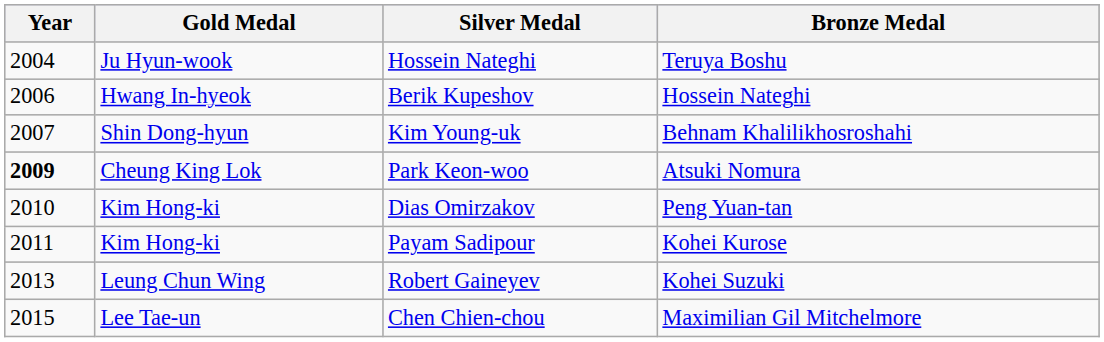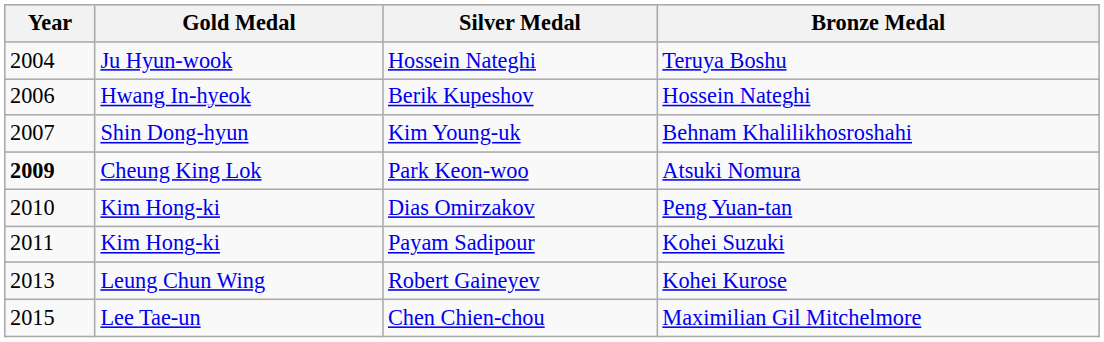 <table class=wikitable style="font-size:90%" width="80%">
 <tr style="background:#ccccff;">
 <th>Year</th>
 <th> <strong>Gold Medal</strong></th>
 <th> <strong>Silver Medal</strong></th>
 <th> <strong>Bronze Medal</strong></th>
 </tr>
 <tr>
 <td>2004</td>
 <td> <a href='#'>Ju Hyun-wook</a></td>
 <td> <a href='#'>Hossein Nateghi</a></td>
 <td> <a href='#'>Teruya Boshu</a></td>
 </tr>
 <tr>
 <td>2006</td>
 <td> <a href='#'>Hwang In-hyeok</a></td>
 <td> <a href='#'>Berik Kupeshov</a></td>
 <td> <a href='#'>Hossein Nateghi</a></td>
 </tr>
 <tr>
 <td>2007</td>
 <td> <a href='#'>Shin Dong-hyun</a></td>
 <td> <a href='#'>Kim Young-uk</a></td>
 <td> <a href='#'>Behnam Khalilikhosroshahi</a></td>
 </tr>
 <tr>
 <td><strong>2009</strong></td>
 <td> <a href='#'>Cheung King Lok</a></td>
 <td> <a href='#'>Park Keon-woo</a></td>
 <td> <a href='#'>Atsuki Nomura</a></td>
 </tr>
 <tr>
 <td>2010</td>
 <td> <a href='#'>Kim Hong-ki</a></td>
 <td> <a href='#'>Dias Omirzakov</a></td>
 <td> <a href='#'>Peng Yuan-tan</a></td>
 </tr>
 <tr>
 <td>2011</td>
 <td> <a href='#'>Kim Hong-ki</a></td>
 <td> <a href='#'>Payam Sadipour</a></td>
-<td> <a href='#'>Kohei Kurose</a></td>
+<td> <a href='#'>Kohei Suzuki</a></td>
 </tr>
 <tr>
 <td>2013</td>
 <td> <a href='#'>Leung Chun Wing</a></td>
 <td> <a href='#'>Robert Gaineyev</a></td>
-<td> <a href='#'>Kohei Suzuki</a></td>
+<td> <a href='#'>Kohei Kurose</a></td>
 </tr>
 <tr>
 <td>2015</td>
 <td> <a href='#'>Lee Tae-un</a></td>
 <td> <a href='#'>Chen Chien-chou</a></td>
 <td> <a href='#'>Maximilian Gil Mitchelmore</a></td>
 </tr>
 </table>
